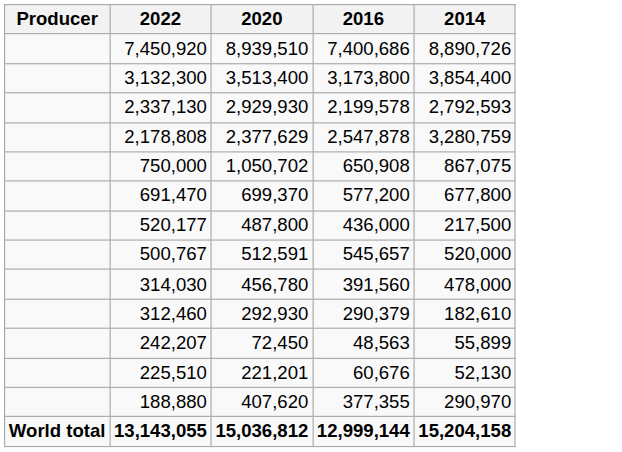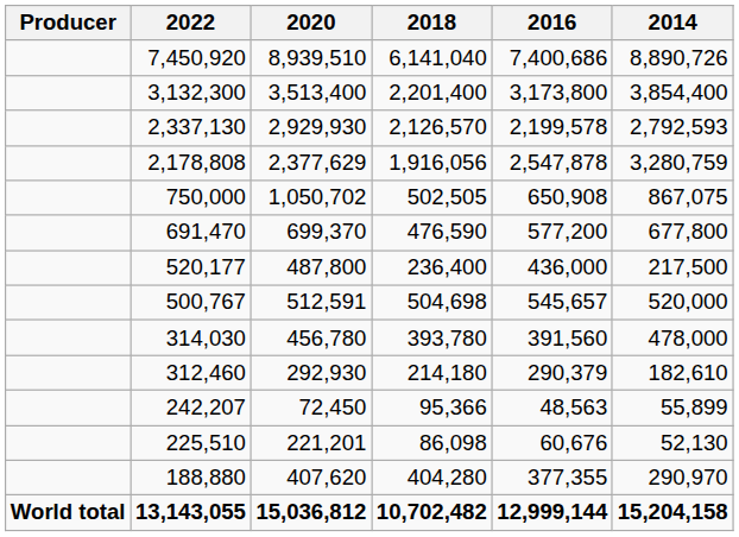 <table class="wikitable sortable" style="text-align:right">
 <tr>
 <th>Producer</th>
 <th>2022</th>
 <th>2020</th>
+<th>2018</th>
 <th>2016</th>
 <th>2014</th>
 </tr>
 <tr>
 <td> </td>
 <td>7,450,920</td>
 <td>8,939,510</td>
+<td>6,141,040</td>
 <td>7,400,686</td>
 <td>8,890,726</td>
 </tr>
 <tr>
 <td> </td>
 <td>3,132,300</td>
 <td>3,513,400</td>
+<td>2,201,400</td>
 <td>3,173,800</td>
 <td>3,854,400</td>
 </tr>
 <tr>
 <td> </td>
 <td>2,337,130</td>
 <td>2,929,930</td>
+<td>2,126,570</td>
 <td>2,199,578</td>
 <td>2,792,593</td>
 </tr>
 <tr>
 <td> </td>
 <td>2,178,808</td>
 <td>2,377,629</td>
+<td>1,916,056</td>
 <td>2,547,878</td>
 <td>3,280,759</td>
 </tr>
 <tr>
 <td> </td>
 <td>750,000</td>
 <td>1,050,702</td>
+<td>502,505</td>
 <td>650,908</td>
 <td>867,075</td>
 </tr>
 <tr>
 <td> </td>
 <td>691,470</td>
 <td>699,370</td>
+<td>476,590</td>
 <td>577,200</td>
 <td>677,800</td>
 </tr>
 <tr>
 <td> </td>
 <td>520,177</td>
 <td>487,800</td>
+<td>236,400</td>
 <td>436,000</td>
 <td>217,500</td>
 </tr>
 <tr>
 <td> </td>
 <td>500,767</td>
 <td>512,591</td>
+<td>504,698</td>
 <td>545,657</td>
 <td>520,000</td>
 </tr>
 <tr>
 <td> </td>
 <td>314,030</td>
 <td>456,780</td>
+<td>393,780</td>
 <td>391,560</td>
 <td>478,000</td>
 </tr>
 <tr>
 <td> </td>
 <td>312,460</td>
 <td>292,930</td>
+<td>214,180</td>
 <td>290,379</td>
 <td>182,610</td>
 </tr>
 <tr>
 <td> </td>
 <td>242,207</td>
 <td>72,450</td>
+<td>95,366</td>
 <td>48,563</td>
 <td>55,899</td>
 </tr>
 <tr>
 <td> </td>
 <td>225,510</td>
 <td>221,201</td>
+<td>86,098</td>
 <td>60,676</td>
 <td>52,130</td>
 </tr>
 <tr>
 <td> </td>
 <td>188,880</td>
 <td>407,620</td>
+<td>404,280</td>
 <td>377,355</td>
 <td>290,970</td>
 </tr>
 <tr>
 <td> <strong>World total</strong></td>
 <td><strong>13,143,055</strong></td>
 <td><strong>15,036,812</strong></td>
+<td><strong>10,702,482</strong></td>
 <td><strong>12,999,144</strong></td>
 <td><strong>15,204,158</strong></td>
 </tr>
 </table>
